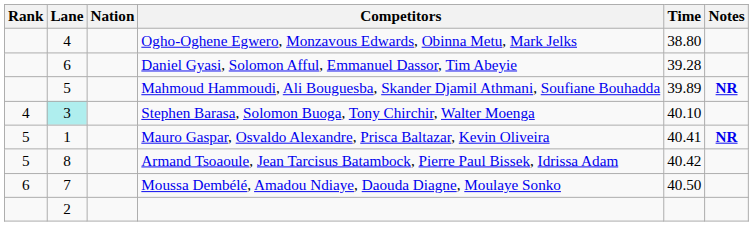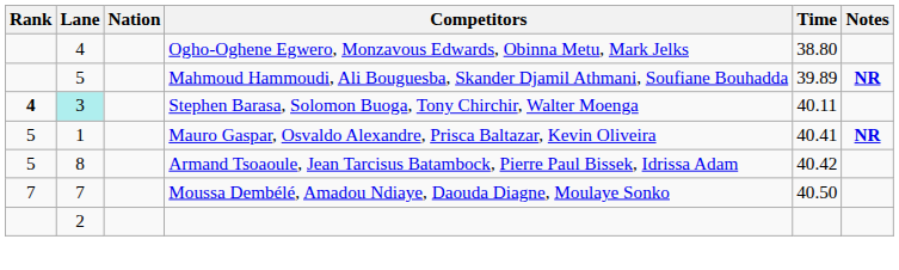 <table class="wikitable sortable" style="text-align:center">
 <tr>
 <th>Rank</th>
 <th>Lane</th>
 <th>Nation</th>
 <th>Competitors</th>
 <th>Time</th>
 <th>Notes</th>
 </tr>
 <tr>
 <td></td>
 <td>4</td>
 <td align=left></td>
 <td align=left><a href='#'>Ogho-Oghene Egwero</a>, <a href='#'>Monzavous Edwards</a>, <a href='#'>Obinna Metu</a>, <a href='#'>Mark Jelks</a></td>
 <td>38.80</td>
 <td></td>
 </tr>
 <tr>
 <td></td>
-<td>6</td>
-<td align=left></td>
-<td align=left><a href='#'>Daniel Gyasi</a>, <a href='#'>Solomon Afful</a>, <a href='#'>Emmanuel Dassor</a>, <a href='#'>Tim Abeyie</a></td>
-<td>39.28</td>
-<td></td>
-</tr>
-<tr>
-<td></td>
 <td>5</td>
 <td align=left></td>
 <td align=left><a href='#'>Mahmoud Hammoudi</a>, <a href='#'>Ali Bouguesba</a>, <a href='#'>Skander Djamil Athmani</a>, <a href='#'>Soufiane Bouhadda</a></td>
 <td>39.89</td>
 <td><strong><a href='#'>NR</a></strong></td>
 </tr>
 <tr>
-<td>4</td>
+<td><strong>4</strong></td>
 <td style="background: paleturquoise;">3</td>
 <td align=left></td>
 <td align=left><a href='#'>Stephen Barasa</a>, <a href='#'>Solomon Buoga</a>, <a href='#'>Tony Chirchir</a>, <a href='#'>Walter Moenga</a></td>
-<td>40.10</td>
+<td>40.11</td>
 <td></td>
 </tr>
 <tr>
 <td>5</td>
 <td>1</td>
 <td align=left></td>
 <td align=left><a href='#'>Mauro Gaspar</a>, <a href='#'>Osvaldo Alexandre</a>, <a href='#'>Prisca Baltazar</a>, <a href='#'>Kevin Oliveira</a></td>
 <td>40.41</td>
 <td><strong><a href='#'>NR</a></strong></td>
 </tr>
 <tr>
 <td>5</td>
 <td>8</td>
 <td align=left></td>
 <td align=left><a href='#'>Armand Tsoaoule</a>, <a href='#'>Jean Tarcisus Batambock</a>, <a href='#'>Pierre Paul Bissek</a>, <a href='#'>Idrissa Adam</a></td>
 <td>40.42</td>
 <td></td>
 </tr>
 <tr>
-<td>6</td>
+<td>7</td>
 <td>7</td>
 <td align=left></td>
 <td align=left><a href='#'>Moussa Dembélé</a>, <a href='#'>Amadou Ndiaye</a>, <a href='#'>Daouda Diagne</a>, <a href='#'>Moulaye Sonko</a></td>
 <td>40.50</td>
 <td></td>
 </tr>
 <tr>
 <td></td>
 <td>2</td>
 <td align=left></td>
 <td align=left></td>
 <td></td>
 <td></td>
 </tr>
 </table>
